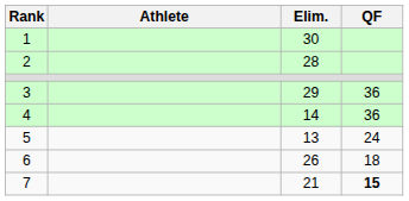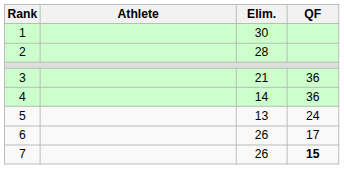 <table class=wikitable style="text-align:center">
 <tr>
 <th width=40>Rank</th>
 <th width=250>Athlete</th>
 <th width=60>Elim.</th>
 <th width=60>QF</th>
 </tr>
 <tr bgcolor="ccffcc">
 <td>1</td>
 <td align=left></td>
 <td>30</td>
 <td></td>
 </tr>
 <tr bgcolor="ccffcc">
 <td>2</td>
 <td align=left></td>
 <td>28</td>
 <td></td>
 </tr>
 <tr bgcolor=#DDDDDD>
 <td colspan=4></td>
 </tr>
 <tr bgcolor="ccffcc">
 <td>3</td>
 <td align=left></td>
-<td>29</td>
+<td>21</td>
 <td>36</td>
 </tr>
 <tr bgcolor="ccffcc">
 <td>4</td>
 <td align=left></td>
 <td>14</td>
 <td>36</td>
 </tr>
 <tr>
 <td>5</td>
 <td align=left></td>
 <td>13</td>
 <td>24</td>
 </tr>
 <tr>
 <td>6</td>
 <td align=left></td>
 <td>26</td>
-<td>18</td>
+<td>17</td>
 </tr>
 <tr>
 <td>7</td>
 <td align=left></td>
-<td>21</td>
+<td>26</td>
 <td><strong>15</strong></td>
 </tr>
 </table>
